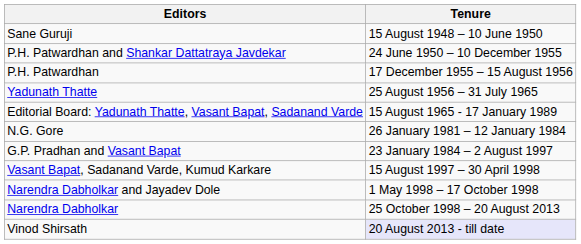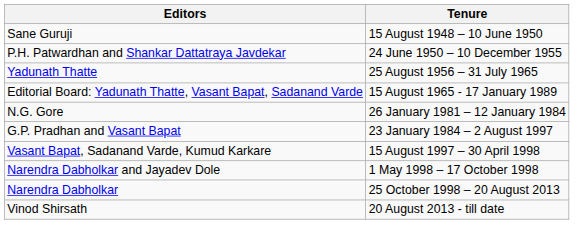 <table class="wikitable">
 <tr>
 <th>Editors</th>
 <th>Tenure</th>
 </tr>
 <tr>
 <td>Sane Guruji</td>
 <td>15 August 1948 – 10 June 1950</td>
 </tr>
 <tr>
 <td>P.H. Patwardhan and <a href='#'>Shankar Dattatraya Javdekar</a></td>
 <td>24 June 1950 – 10 December 1955</td>
-</tr>
-<tr>
-<td>P.H. Patwardhan</td>
-<td>17 December 1955 – 15 August 1956</td>
 </tr>
 <tr>
 <td><a href='#'>Yadunath Thatte</a></td>
 <td>25 August 1956 – 31 July 1965</td>
 </tr>
 <tr>
 <td>Editorial Board: <a href='#'>Yadunath Thatte</a>, <a href='#'>Vasant Bapat</a>, <a href='#'>Sadanand Varde</a></td>
 <td>15 August 1965 -  17 January 1989</td>
 </tr>
 <tr>
 <td>N.G. Gore</td>
 <td>26 January 1981 – 12 January 1984</td>
 </tr>
 <tr>
 <td>G.P. Pradhan and <a href='#'>Vasant Bapat</a></td>
 <td>23 January 1984 – 2 August 1997</td>
 </tr>
 <tr>
 <td><a href='#'>Vasant Bapat</a>, Sadanand Varde, Kumud Karkare</td>
 <td>15 August 1997 – 30 April 1998</td>
 </tr>
 <tr>
 <td><a href='#'>Narendra Dabholkar</a> and Jayadev Dole</td>
 <td>1 May 1998 – 17 October 1998</td>
 </tr>
 <tr>
 <td><a href='#'>Narendra Dabholkar</a></td>
 <td>25 October 1998 – 20 August 2013</td>
 </tr>
 <tr>
 <td>Vinod Shirsath</td>
-<td style="background: lavender;">20 August 2013 - till date</td>
+<td>20 August 2013 - till date</td>
 </tr>
 </table>
